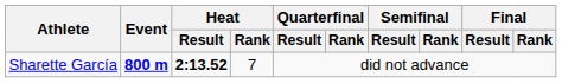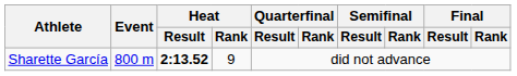 <table class=wikitable style="font-size:90%">
 <tr>
 <th rowspan="2">Athlete</th>
 <th rowspan="2">Event</th>
 <th colspan="2">Heat</th>
 <th colspan="2">Quarterfinal</th>
 <th colspan="2">Semifinal</th>
 <th colspan="2">Final</th>
 </tr>
 <tr style="font-size:95%">
 <th>Result</th>
 <th>Rank</th>
 <th>Result</th>
 <th>Rank</th>
 <th>Result</th>
 <th>Rank</th>
 <th>Result</th>
 <th>Rank</th>
 </tr>
 <tr align=center>
 <td align=left><a href='#'>Sharette García</a></td>
-<td align=left><strong><a href='#'>800 m</a></strong></td>
+<td align=left><a href='#'>800 m</a></td>
 <td><strong>2:13.52</strong></td>
-<td>7</td>
+<td>9</td>
 <td colspan=6>did not advance</td>
 </tr>
 </table>
